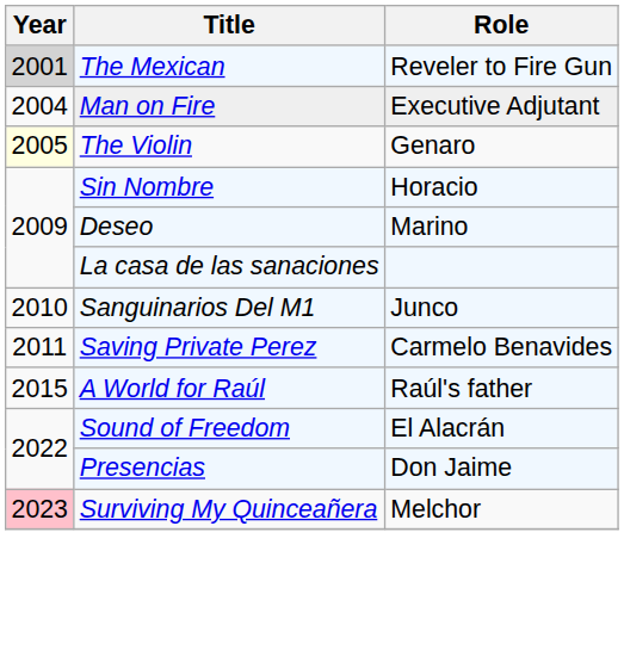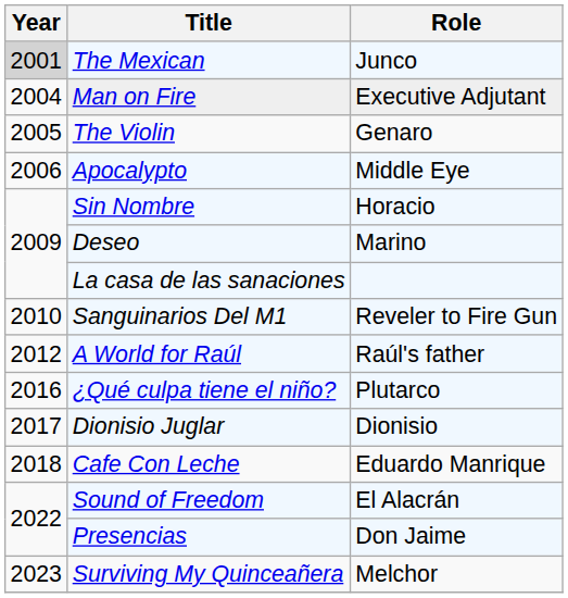 <table class="wikitable">
 <tr>
 <th>Year</th>
 <th>Title</th>
 <th>Role</th>
 </tr>
 <tr>
 <td align="center" style="background: lightgrey;">2001</td>
 <td bgcolor="#f0f8ff"><em><a href='#'>The Mexican</a></em></td>
-<td bgcolor="#f0f8ff">Reveler to Fire Gun</td>
+<td bgcolor="#f0f8ff">Junco</td>
 </tr>
 <tr>
 <td align="center">2004</td>
 <td bgcolor="#efefef"><em><a href='#'>Man on Fire</a></em></td>
 <td bgcolor="#efefef">Executive Adjutant</td>
 </tr>
 <tr>
-<td align="center" style="background: lightyellow;">2005</td>
+<td align="center">2005</td>
 <td><em><a href='#'>The Violin</a></em></td>
 <td>Genaro</td>
+</tr>
+<tr>
+<td align="center">2006</td>
+<td bgcolor="#f0f8ff"><em><a href='#'>Apocalypto</a></em></td>
+<td bgcolor="#f0f8ff">Middle Eye</td>
 </tr>
 <tr>
 <td rowspan="3" align="center">2009</td>
 <td bgcolor="#f0f8ff"><em><a href='#'>Sin Nombre</a></em></td>
 <td bgcolor="#f0f8ff">Horacio</td>
 </tr>
 <tr>
 <td bgcolor="#f0f8ff"><em>Deseo</em></td>
 <td bgcolor="#f0f8ff">Marino</td>
 </tr>
 <tr>
 <td bgcolor="#f0f8ff"><em>La casa de las sanaciones</em></td>
 <td bgcolor="#f0f8ff"></td>
 </tr>
 <tr>
 <td align="center">2010</td>
 <td bgcolor="#f0f8ff"><em>Sanguinarios Del M1</em></td>
-<td bgcolor="#f0f8ff">Junco</td>
+<td bgcolor="#f0f8ff">Reveler to Fire Gun</td>
 </tr>
 <tr>
-<td align="center">2011</td>
-<td bgcolor="#f0f8ff"><em><a href='#'>Saving Private Perez</a></em></td>
-<td bgcolor="#f0f8ff">Carmelo Benavides</td>
+<td align="center">2012</td>
+<td bgcolor="#f0f8ff"><em><a href='#'>A World for Raúl</a></em></td>
+<td bgcolor="#f0f8ff">Raúl's father</td>
 </tr>
 <tr>
-<td align="center">2015</td>
-<td bgcolor="#f0f8ff"><em><a href='#'>A World for Raúl</a></em></td>
-<td bgcolor="#f0f8ff">Raúl's father</td>
+<td align="center">2016</td>
+<td bgcolor="#f0f8ff"><em><a href='#'>¿Qué culpa tiene el niño?</a></em></td>
+<td bgcolor="#f0f8ff">Plutarco</td>
+</tr>
+<tr>
+<td align="center">2017</td>
+<td bgcolor="#f0f8ff"><em>Dionisio Juglar</em></td>
+<td bgcolor="#f0f8ff">Dionisio</td>
+</tr>
+<tr>
+<td>2018</td>
+<td><em><a href='#'>Cafe Con Leche</a></em></td>
+<td>Eduardo Manrique</td>
 </tr>
 <tr>
 <td rowspan="2" align="center">2022</td>
 <td bgcolor="#f0f8ff"><em><a href='#'>Sound of Freedom</a></em></td>
 <td bgcolor="#f0f8ff">El Alacrán</td>
 </tr>
 <tr>
 <td bgcolor="#f0f8ff"><em><a href='#'>Presencias</a></em></td>
 <td bgcolor="#f0f8ff">Don Jaime</td>
 </tr>
 <tr>
-<td style="background: pink;">2023</td>
+<td>2023</td>
 <td><em><a href='#'>Surviving My Quinceañera</a></em></td>
 <td>Melchor</td>
 </tr>
 <tr>
 </tr>
 </table>
